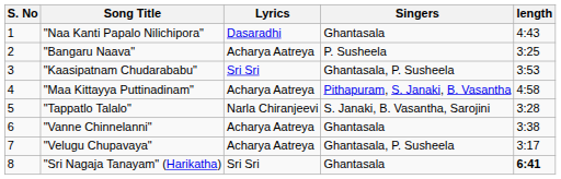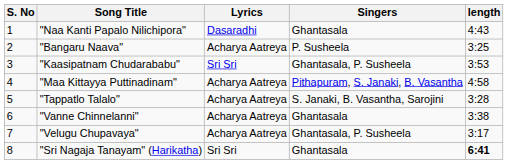 <table class="wikitable">
 <tr>
 <th>S. No</th>
 <th>Song Title</th>
 <th>Lyrics</th>
 <th>Singers</th>
 <th>length</th>
 </tr>
 <tr>
 <td>1</td>
 <td>"Naa Kanti Papalo Nilichipora"</td>
 <td><a href='#'>Dasaradhi</a></td>
 <td>Ghantasala</td>
 <td>4:43</td>
 </tr>
 <tr>
 <td>2</td>
 <td>"Bangaru Naava"</td>
 <td>Acharya Aatreya</td>
 <td>P. Susheela</td>
 <td>3:25</td>
 </tr>
 <tr>
 <td>3</td>
 <td>"Kaasipatnam Chudarababu"</td>
 <td><a href='#'>Sri Sri</a></td>
 <td>Ghantasala, P. Susheela</td>
 <td>3:53</td>
 </tr>
 <tr>
 <td>4</td>
 <td>"Maa Kittayya Puttinadinam"</td>
 <td>Acharya Aatreya</td>
 <td><a href='#'>Pithapuram</a>, <a href='#'>S. Janaki</a>, <a href='#'>B. Vasantha</a></td>
 <td>4:58</td>
 </tr>
 <tr>
 <td>5</td>
 <td>"Tappatlo Talalo"</td>
-<td>Narla Chiranjeevi</td>
+<td>Acharya Aatreya</td>
 <td>S. Janaki, B. Vasantha, Sarojini</td>
 <td>3:28</td>
 </tr>
 <tr>
 <td>6</td>
 <td>"Vanne Chinnelanni"</td>
 <td>Acharya Aatreya</td>
 <td>Ghantasala</td>
 <td>3:38</td>
 </tr>
 <tr>
 <td>7</td>
 <td>"Velugu Chupavaya"</td>
 <td>Acharya Aatreya</td>
 <td>Ghantasala, P. Susheela</td>
 <td>3:17</td>
 </tr>
 <tr>
 <td>8</td>
 <td>"Sri Nagaja Tanayam" (<a href='#'>Harikatha</a>)</td>
 <td>Sri Sri</td>
 <td>Ghantasala</td>
 <td><strong>6:41</strong></td>
 </tr>
 </table>
